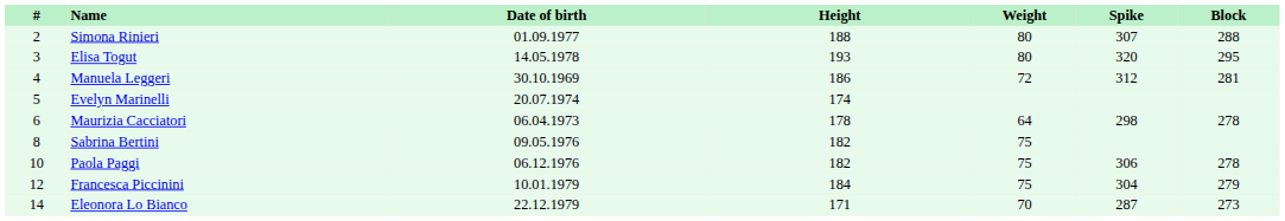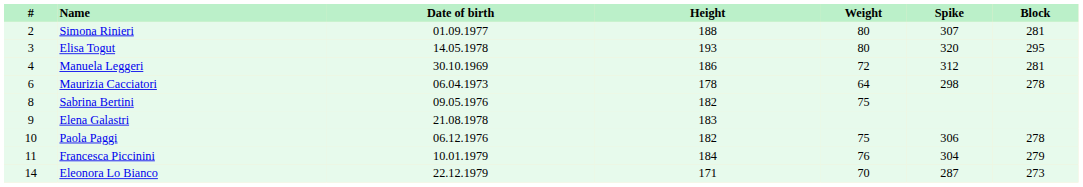 <table border=0 cellpadding=2 cellspacing=0  |- bgcolor=#FFECCE style="text-align:center; font-size:90%;" width=100%>
 <tr bgcolor=#BBF0C9>
 <th width=5%>#</th>
 <th width=25% align=left>Name</th>
 <th width=25%>Date of birth</th>
 <th width=21%>Height</th>
 <th width=8%>Weight</th>
 <th width=8%>Spike</th>
 <th width=8%>Block</th>
 </tr>
 <tr bgcolor=#E7FAEC>
 <td>2</td>
 <td align=left><a href='#'>Simona Rinieri</a></td>
 <td>01.09.1977</td>
 <td>188</td>
 <td>80</td>
 <td>307</td>
-<td>288</td>
+<td>281</td>
 </tr>
 <tr bgcolor=#E7FAEC>
 <td>3</td>
 <td align=left><a href='#'>Elisa Togut</a></td>
 <td>14.05.1978</td>
 <td>193</td>
 <td>80</td>
 <td>320</td>
 <td>295</td>
 </tr>
 <tr bgcolor=#E7FAEC>
 <td>4</td>
 <td align=left><a href='#'>Manuela Leggeri</a></td>
 <td>30.10.1969</td>
 <td>186</td>
 <td>72</td>
 <td>312</td>
 <td>281</td>
 </tr>
 <tr bgcolor=#E7FAEC>
-<td>5</td>
-<td align=left><a href='#'>Evelyn Marinelli</a></td>
-<td>20.07.1974</td>
-<td>174</td>
-<td></td>
-<td></td>
-<td></td>
-</tr>
-<tr bgcolor=#E7FAEC>
 <td>6</td>
 <td align=left><a href='#'>Maurizia Cacciatori</a></td>
 <td>06.04.1973</td>
 <td>178</td>
 <td>64</td>
 <td>298</td>
 <td>278</td>
 </tr>
 <tr bgcolor=#E7FAEC>
 <td>8</td>
 <td align=left><a href='#'>Sabrina Bertini</a></td>
 <td>09.05.1976</td>
 <td>182</td>
 <td>75</td>
 <td></td>
 <td></td>
 </tr>
 <tr bgcolor=#E7FAEC>
+<td>9</td>
+<td align=left><a href='#'>Elena Galastri</a></td>
+<td>21.08.1978</td>
+<td>183</td>
+<td></td>
+<td></td>
+<td></td>
+</tr>
+<tr bgcolor=#E7FAEC>
 <td>10</td>
 <td align=left><a href='#'>Paola Paggi</a></td>
 <td>06.12.1976</td>
 <td>182</td>
 <td>75</td>
 <td>306</td>
 <td>278</td>
 </tr>
 <tr bgcolor=#E7FAEC>
-<td>12</td>
+<td>11</td>
 <td align=left><a href='#'>Francesca Piccinini</a></td>
 <td>10.01.1979</td>
 <td>184</td>
-<td>75</td>
+<td>76</td>
 <td>304</td>
 <td>279</td>
 </tr>
 <tr bgcolor=#E7FAEC>
 <td>14</td>
 <td align=left><a href='#'>Eleonora Lo Bianco</a></td>
 <td>22.12.1979</td>
 <td>171</td>
 <td>70</td>
 <td>287</td>
 <td>273</td>
 </tr>
 </table>
